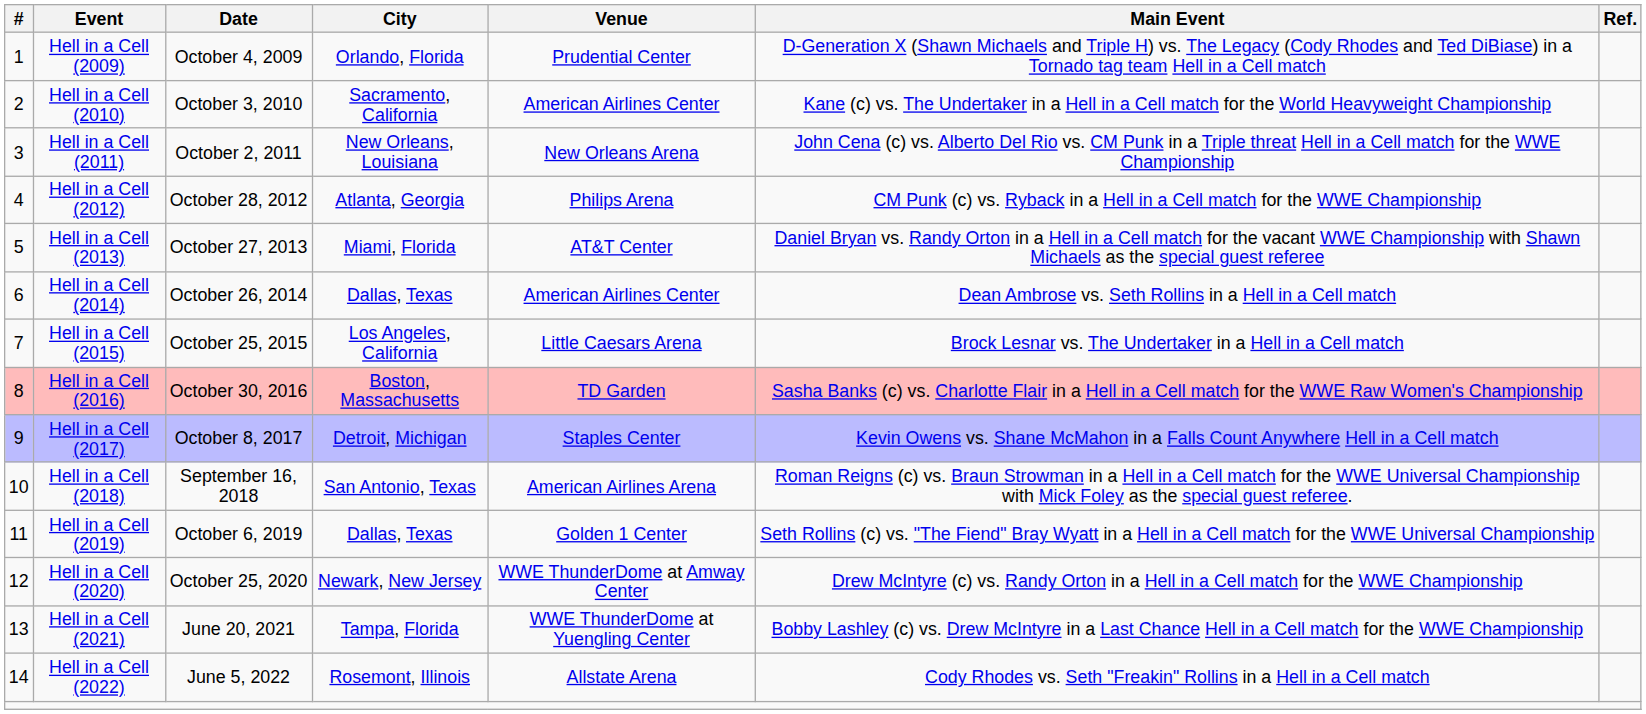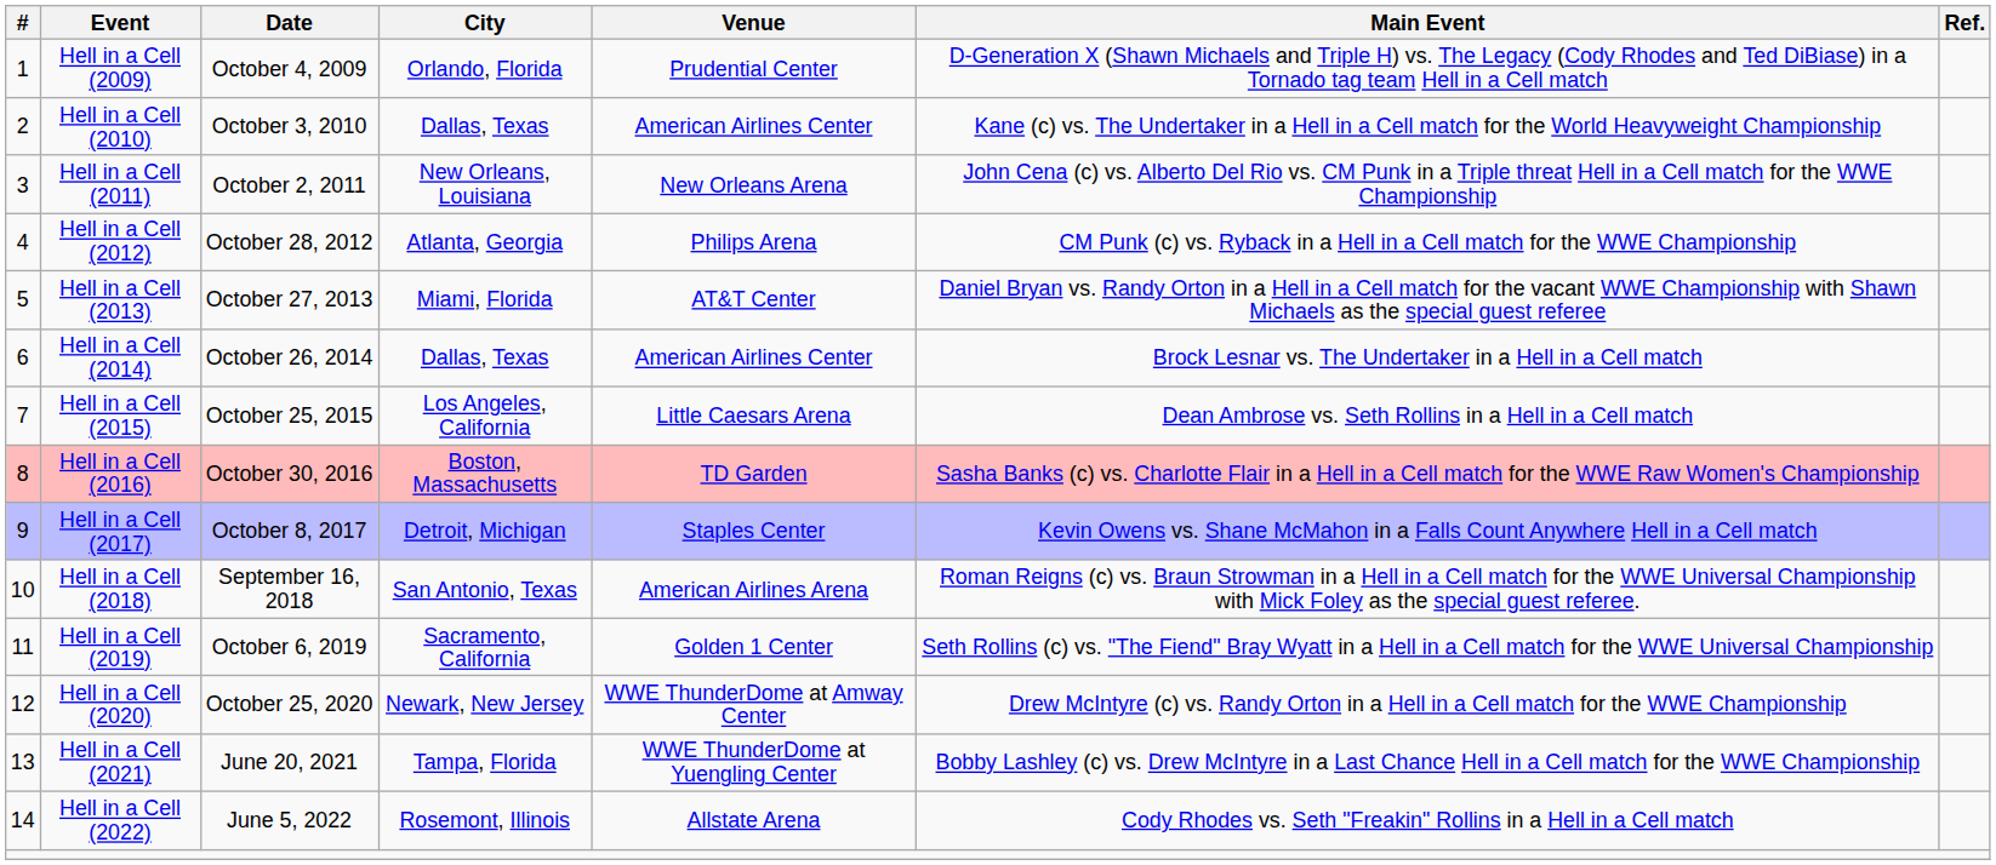 <table class="sortable wikitable succession-box" style="font-size:85%; text-align:center;">
 <tr>
 <th>#</th>
 <th>Event</th>
 <th>Date</th>
 <th>City</th>
 <th>Venue</th>
 <th>Main Event</th>
 <th>Ref.</th>
 </tr>
 <tr>
 <td>1</td>
 <td><a href='#'>Hell in a Cell (2009)</a></td>
 <td>October 4, 2009</td>
 <td><a href='#'>Orlando</a>, <a href='#'>Florida</a></td>
 <td><a href='#'>Prudential Center</a></td>
 <td><a href='#'>D-Generation X</a> (<a href='#'>Shawn Michaels</a> and <a href='#'>Triple H</a>) vs. <a href='#'>The Legacy</a> (<a href='#'>Cody Rhodes</a> and <a href='#'>Ted DiBiase</a>) in a <a href='#'>Tornado tag team</a> <a href='#'>Hell in a Cell match</a></td>
 <td></td>
 </tr>
 <tr>
 <td>2</td>
 <td><a href='#'>Hell in a Cell (2010)</a></td>
 <td>October 3, 2010</td>
-<td><a href='#'>Sacramento</a>, <a href='#'>California</a></td>
+<td><a href='#'>Dallas</a>, <a href='#'>Texas</a></td>
 <td><a href='#'>American Airlines Center</a></td>
 <td><a href='#'>Kane</a> (c) vs. <a href='#'>The Undertaker</a> in a <a href='#'>Hell in a Cell match</a> for the <a href='#'>World Heavyweight Championship</a></td>
 <td></td>
 </tr>
 <tr>
 <td>3</td>
 <td><a href='#'>Hell in a Cell (2011)</a></td>
 <td>October 2, 2011</td>
 <td><a href='#'>New Orleans</a>, <a href='#'>Louisiana</a></td>
 <td><a href='#'>New Orleans Arena</a></td>
 <td><a href='#'>John Cena</a> (c) vs. <a href='#'>Alberto Del Rio</a> vs. <a href='#'>CM Punk</a> in a <a href='#'>Triple threat</a> <a href='#'>Hell in a Cell match</a> for the <a href='#'>WWE Championship</a></td>
 <td></td>
 </tr>
 <tr>
 <td>4</td>
 <td><a href='#'>Hell in a Cell (2012)</a></td>
 <td>October 28, 2012</td>
 <td><a href='#'>Atlanta</a>, <a href='#'>Georgia</a></td>
 <td><a href='#'>Philips Arena</a></td>
 <td><a href='#'>CM Punk</a> (c) vs. <a href='#'>Ryback</a> in a <a href='#'>Hell in a Cell match</a> for the <a href='#'>WWE Championship</a></td>
 <td></td>
 </tr>
 <tr>
 <td>5</td>
 <td><a href='#'>Hell in a Cell (2013)</a></td>
 <td>October 27, 2013</td>
 <td><a href='#'>Miami</a>, <a href='#'>Florida</a></td>
 <td><a href='#'>AT&T Center</a></td>
 <td><a href='#'>Daniel Bryan</a> vs. <a href='#'>Randy Orton</a> in a <a href='#'>Hell in a Cell match</a> for the vacant <a href='#'>WWE Championship</a> with <a href='#'>Shawn Michaels</a> as the <a href='#'>special guest referee</a></td>
 <td></td>
 </tr>
 <tr>
 <td>6</td>
 <td><a href='#'>Hell in a Cell (2014)</a></td>
 <td>October 26, 2014</td>
 <td><a href='#'>Dallas</a>, <a href='#'>Texas</a></td>
 <td><a href='#'>American Airlines Center</a></td>
-<td><a href='#'>Dean Ambrose</a> vs. <a href='#'>Seth Rollins</a> in a <a href='#'>Hell in a Cell match</a></td>
+<td><a href='#'>Brock Lesnar</a> vs. <a href='#'>The Undertaker</a> in a <a href='#'>Hell in a Cell match</a></td>
 <td></td>
 </tr>
 <tr>
 <td>7</td>
 <td><a href='#'>Hell in a Cell (2015)</a></td>
 <td>October 25, 2015</td>
 <td><a href='#'>Los Angeles</a>, <a href='#'>California</a></td>
 <td><a href='#'>Little Caesars Arena</a></td>
-<td><a href='#'>Brock Lesnar</a> vs. <a href='#'>The Undertaker</a> in a <a href='#'>Hell in a Cell match</a></td>
+<td><a href='#'>Dean Ambrose</a> vs. <a href='#'>Seth Rollins</a> in a <a href='#'>Hell in a Cell match</a></td>
 <td></td>
 </tr>
 <tr style="background: #FBB">
 <td>8</td>
 <td><a href='#'>Hell in a Cell (2016)</a></td>
 <td>October 30, 2016</td>
 <td><a href='#'>Boston</a>, <a href='#'>Massachusetts</a></td>
 <td><a href='#'>TD Garden</a></td>
 <td><a href='#'>Sasha Banks</a> (c) vs. <a href='#'>Charlotte Flair</a> in a <a href='#'>Hell in a Cell match</a> for the <a href='#'>WWE Raw Women's Championship</a></td>
 <td></td>
 </tr>
 <tr style="background: #BBF">
 <td>9</td>
 <td><a href='#'>Hell in a Cell (2017)</a></td>
 <td>October 8, 2017</td>
 <td><a href='#'>Detroit</a>, <a href='#'>Michigan</a></td>
 <td><a href='#'>Staples Center</a></td>
 <td><a href='#'>Kevin Owens</a> vs. <a href='#'>Shane McMahon</a> in a <a href='#'>Falls Count Anywhere</a> <a href='#'>Hell in a Cell match</a></td>
 <td></td>
 </tr>
 <tr>
 <td>10</td>
 <td><a href='#'>Hell in a Cell (2018)</a></td>
 <td>September 16, 2018</td>
 <td><a href='#'>San Antonio</a>, <a href='#'>Texas</a></td>
 <td><a href='#'>American Airlines Arena</a></td>
 <td><a href='#'>Roman Reigns</a> (c) vs. <a href='#'>Braun Strowman</a> in a <a href='#'>Hell in a Cell match</a> for the <a href='#'>WWE Universal Championship</a> with <a href='#'>Mick Foley</a> as the <a href='#'>special guest referee</a>.<br></td>
 <td></td>
 </tr>
 <tr>
 <td>11</td>
 <td><a href='#'>Hell in a Cell (2019)</a></td>
 <td>October 6, 2019</td>
-<td><a href='#'>Dallas</a>, <a href='#'>Texas</a></td>
+<td><a href='#'>Sacramento</a>, <a href='#'>California</a></td>
 <td><a href='#'>Golden 1 Center</a></td>
 <td><a href='#'>Seth Rollins</a> (c) vs. <a href='#'>"The Fiend" Bray Wyatt</a> in a <a href='#'>Hell in a Cell match</a> for the <a href='#'>WWE Universal Championship</a></td>
 <td></td>
 </tr>
 <tr>
 <td>12</td>
 <td><a href='#'>Hell in a Cell (2020)</a></td>
 <td>October 25, 2020</td>
 <td><a href='#'>Newark</a>, <a href='#'>New Jersey</a></td>
 <td><a href='#'>WWE ThunderDome</a> at <a href='#'>Amway Center</a></td>
 <td><a href='#'>Drew McIntyre</a> (c) vs. <a href='#'>Randy Orton</a> in a <a href='#'>Hell in a Cell match</a> for the <a href='#'>WWE Championship</a></td>
 <td></td>
 </tr>
 <tr>
 <td>13</td>
 <td><a href='#'>Hell in a Cell (2021)</a></td>
 <td>June 20, 2021</td>
 <td><a href='#'>Tampa</a>, <a href='#'>Florida</a></td>
 <td><a href='#'>WWE ThunderDome</a> at <a href='#'>Yuengling Center</a></td>
 <td><a href='#'>Bobby Lashley</a> (c) vs. <a href='#'>Drew McIntyre</a> in a <a href='#'>Last Chance</a> <a href='#'>Hell in a Cell match</a> for the <a href='#'>WWE Championship</a></td>
 <td></td>
 </tr>
 <tr>
 <td>14</td>
 <td><a href='#'>Hell in a Cell (2022)</a></td>
 <td>June 5, 2022</td>
 <td><a href='#'>Rosemont</a>, <a href='#'>Illinois</a></td>
 <td><a href='#'>Allstate Arena</a></td>
 <td><a href='#'>Cody Rhodes</a> vs. <a href='#'>Seth "Freakin" Rollins</a> in a <a href='#'>Hell in a Cell match</a></td>
 <td></td>
 </tr>
 <tr>
 <td colspan="10"></td>
 </tr>
 <tr>
 </tr>
 </table>
